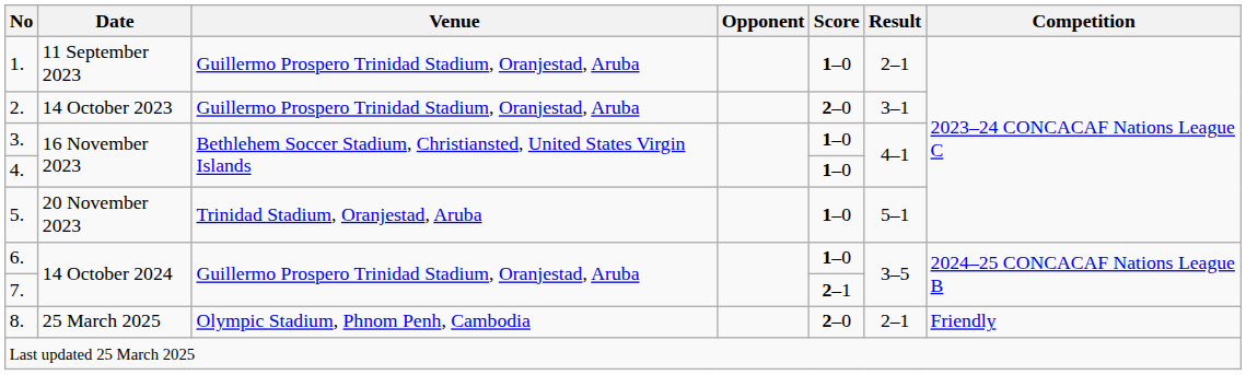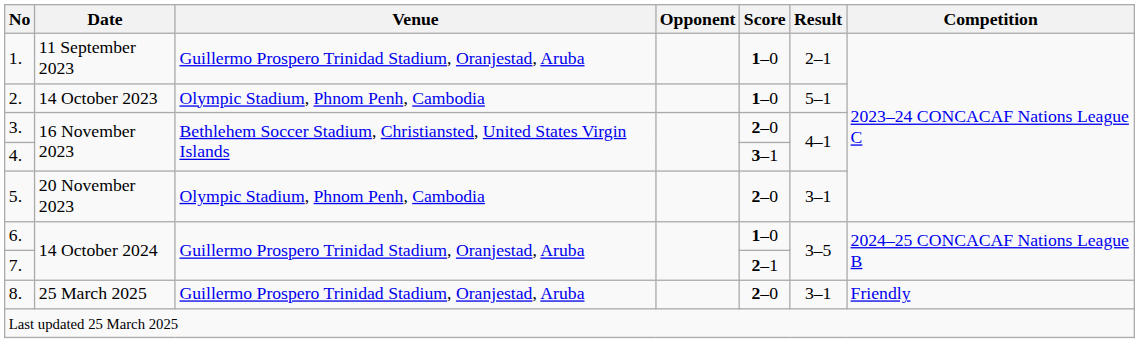 <table class="wikitable" style="font-size:85%;">
 <tr>
 <th>No</th>
 <th>Date</th>
 <th>Venue</th>
 <th>Opponent</th>
 <th>Score</th>
 <th>Result</th>
 <th>Competition</th>
 </tr>
 <tr>
 <td>1.</td>
 <td>11 September 2023</td>
 <td><a href='#'>Guillermo Prospero Trinidad Stadium</a>, <a href='#'>Oranjestad</a>, <a href='#'>Aruba</a></td>
 <td></td>
 <td align=center><strong>1</strong>–0</td>
 <td align=center>2–1</td>
 <td rowspan=5><a href='#'>2023–24 CONCACAF Nations League C</a></td>
 </tr>
 <tr>
 <td>2.</td>
 <td>14 October 2023</td>
-<td><a href='#'>Guillermo Prospero Trinidad Stadium</a>, <a href='#'>Oranjestad</a>, <a href='#'>Aruba</a></td>
+<td><a href='#'>Olympic Stadium</a>, <a href='#'>Phnom Penh</a>, <a href='#'>Cambodia</a></td>
 <td></td>
-<td align=center><strong>2</strong>–0</td>
-<td align=center>3–1</td>
+<td align=center><strong>1</strong>–0</td>
+<td align=center>5–1</td>
 </tr>
 <tr>
 <td>3.</td>
 <td rowspan=2>16 November 2023</td>
 <td rowspan=2><a href='#'>Bethlehem Soccer Stadium</a>, <a href='#'>Christiansted</a>, <a href='#'>United States Virgin Islands</a></td>
 <td rowspan=2></td>
-<td align=center><strong>1</strong>–0</td>
+<td align=center><strong>2</strong>–0</td>
 <td rowspan=2; align=center>4–1</td>
 </tr>
 <tr>
 <td>4.</td>
-<td align=center><strong>1</strong>–0</td>
+<td align=center><strong>3</strong>–1</td>
 </tr>
 <tr>
 <td>5.</td>
 <td>20 November 2023</td>
-<td><a href='#'>Trinidad Stadium</a>, <a href='#'>Oranjestad</a>, <a href='#'>Aruba</a></td>
+<td><a href='#'>Olympic Stadium</a>, <a href='#'>Phnom Penh</a>, <a href='#'>Cambodia</a></td>
 <td></td>
-<td align=center><strong>1</strong>–0</td>
-<td align=center>5–1</td>
+<td align=center><strong>2</strong>–0</td>
+<td align=center>3–1</td>
 </tr>
 <tr>
 <td>6.</td>
 <td rowspan=2>14 October 2024</td>
 <td rowspan=2><a href='#'>Guillermo Prospero Trinidad Stadium</a>, <a href='#'>Oranjestad</a>, <a href='#'>Aruba</a></td>
 <td rowspan=2></td>
 <td align=center><strong>1</strong>–0</td>
 <td rowspan=2; align=center>3–5</td>
 <td rowspan=2><a href='#'>2024–25 CONCACAF Nations League B</a></td>
 </tr>
 <tr>
 <td>7.</td>
 <td align=center><strong>2</strong>–1</td>
 </tr>
 <tr>
 <td>8.</td>
 <td>25 March 2025</td>
-<td><a href='#'>Olympic Stadium</a>, <a href='#'>Phnom Penh</a>, <a href='#'>Cambodia</a></td>
+<td><a href='#'>Guillermo Prospero Trinidad Stadium</a>, <a href='#'>Oranjestad</a>, <a href='#'>Aruba</a></td>
 <td></td>
 <td align=center><strong>2</strong>–0</td>
-<td align=center>2–1</td>
+<td align=center>3–1</td>
 <td><a href='#'>Friendly</a></td>
 </tr>
 <tr>
 <td colspan="7"><small>Last updated 25 March 2025</small></td>
 </tr>
 </table>
